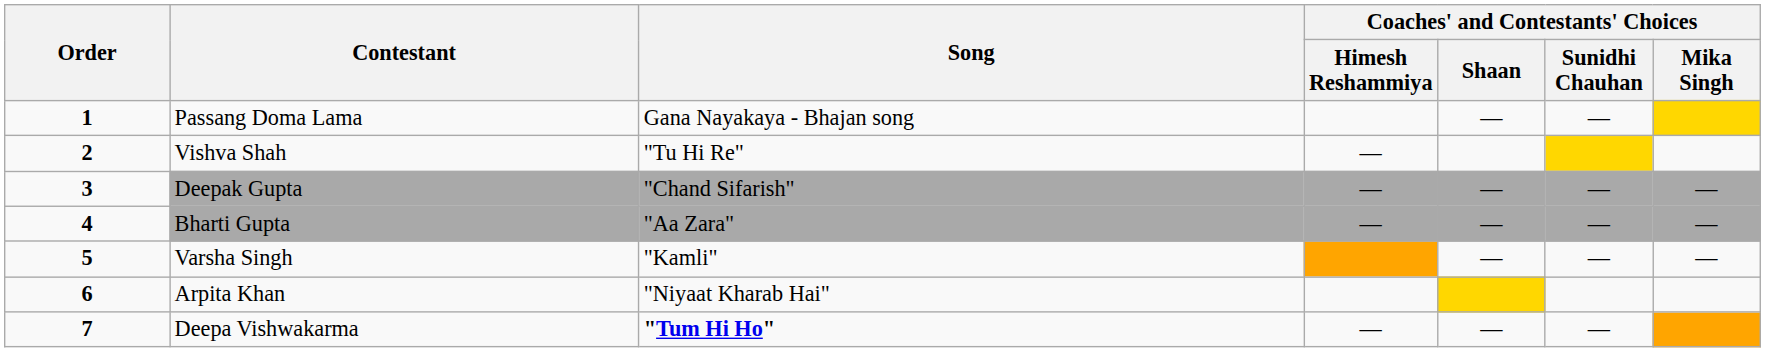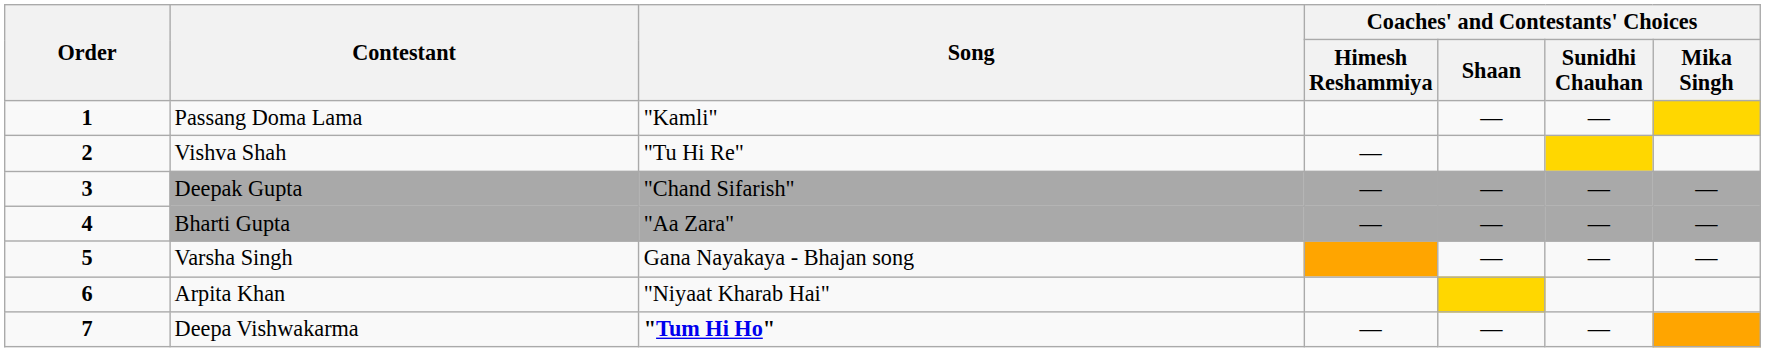 <table class="wikitable" style="width:100%;">
 <tr>
 <th rowspan=2>Order</th>
 <th rowspan=2>Contestant</th>
 <th rowspan=2>Song</th>
 <th colspan=4>Coaches' and Contestants' Choices</th>
 </tr>
 <tr>
 <th width="70">Himesh Reshammiya</th>
 <th width="70">Shaan</th>
 <th width="70">Sunidhi Chauhan</th>
 <th width="70">Mika Singh</th>
 </tr>
 <tr>
 <td style="text-align:center;"><strong>1</strong></td>
 <td>Passang Doma Lama</td>
-<td>Gana Nayakaya - Bhajan song</td>
+<td>"Kamli"</td>
 <td style="text-align:center;"></td>
 <td style="text-align:center;">—</td>
 <td style="text-align:center;">—</td>
 <td style="background:gold;text-align:center;"></td>
 </tr>
 <tr>
 <td style="text-align:center;"><strong>2</strong></td>
 <td>Vishva Shah</td>
 <td>"Tu Hi Re"</td>
 <td style="text-align:center;">—</td>
 <td style="text-align:center;"></td>
 <td style="background:gold;text-align:center;"></td>
 <td style="text-align:center;"></td>
 </tr>
 <tr>
 <td style="text-align:center;"><strong>3</strong></td>
 <td style="background:darkgrey;text-align:left;">Deepak Gupta</td>
 <td style="background:darkgrey;text-align:left;">"Chand Sifarish"</td>
 <td style="background:darkgrey;text-align:center;">—</td>
 <td style="background:darkgrey;text-align:center;">—</td>
 <td style="background:darkgrey;text-align:center;">—</td>
 <td style="background:darkgrey;text-align:center;">—</td>
 </tr>
 <tr>
 <td style="text-align:center;"><strong>4</strong></td>
 <td style="background:darkgrey;text-align:left;">Bharti Gupta</td>
 <td style="background:darkgrey;text-align:left;">"Aa Zara"</td>
 <td style="background:darkgrey;text-align:center;">—</td>
 <td style="background:darkgrey;text-align:center;">—</td>
 <td style="background:darkgrey;text-align:center;">—</td>
 <td style="background:darkgrey;text-align:center;">—</td>
 </tr>
 <tr>
 <td style="text-align:center;"><strong>5</strong></td>
 <td>Varsha Singh</td>
-<td>"Kamli"</td>
+<td>Gana Nayakaya - Bhajan song</td>
 <td style="background:orange;text-align:center;"></td>
 <td style="text-align:center;">—</td>
 <td style="text-align:center;">—</td>
 <td style="text-align:center;">—</td>
 </tr>
 <tr>
 <td style="text-align:center;"><strong>6</strong></td>
 <td>Arpita Khan</td>
 <td>"Niyaat Kharab Hai"</td>
 <td style="text-align:center;"></td>
 <td style="background:gold;text-align:center;"></td>
 <td style="text-align:center;"></td>
 <td style="text-align:center;"></td>
 </tr>
 <tr>
 <td style="text-align:center;"><strong>7</strong></td>
 <td>Deepa Vishwakarma</td>
 <td><strong>"<a href='#'>Tum Hi Ho</a>"</strong></td>
 <td style="text-align:center;">—</td>
 <td style="text-align:center;">—</td>
 <td style="text-align:center;">—</td>
 <td style="background:orange;text-align:center;"></td>
 </tr>
 </table>
